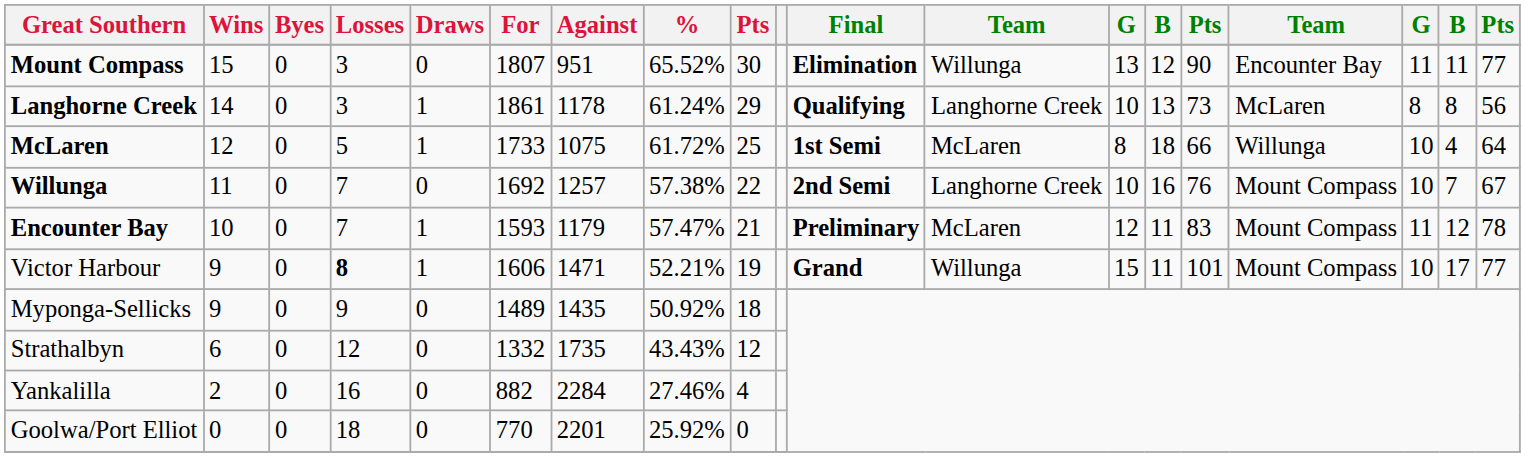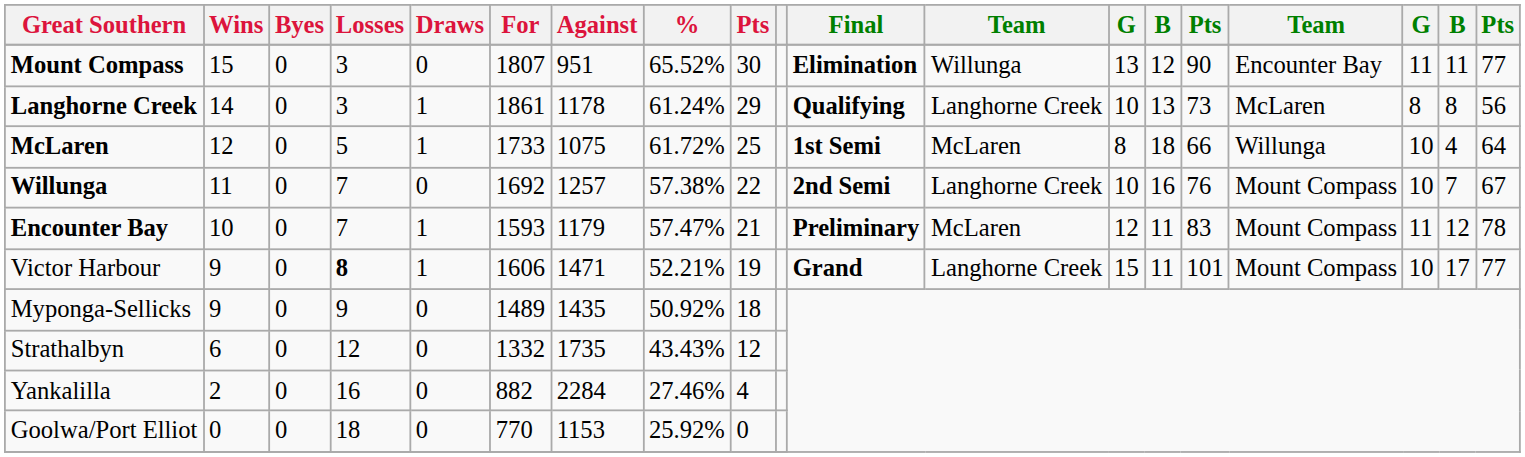 <table style="font-size: 85%; text-align: left;" class="wikitable">
 <tr>
 <th style="color:crimson">Great Southern</th>
 <th style="color:crimson">Wins</th>
 <th style="color:crimson">Byes</th>
 <th style="color:crimson">Losses</th>
 <th style="color:crimson">Draws</th>
 <th style="color:crimson">For</th>
 <th style="color:crimson">Against</th>
 <th style="color:crimson">%</th>
 <th style="color:crimson">Pts</th>
 <th></th>
 <th style="color:green">Final</th>
 <th style="color:green">Team</th>
 <th style="color:green">G</th>
 <th style="color:green">B</th>
 <th style="color:green">Pts</th>
 <th style="color:green">Team</th>
 <th style="color:green">G</th>
 <th style="color:green">B</th>
 <th style="color:green">Pts</th>
 </tr>
 <tr>
 </tr>
 <tr>
 </tr>
 <tr>
 <td><strong>	Mount Compass	</strong></td>
 <td>15</td>
 <td>0</td>
 <td>3</td>
 <td>0</td>
 <td>1807</td>
 <td>951</td>
 <td>65.52%</td>
 <td>30</td>
 <td></td>
 <td><strong>Elimination</strong></td>
 <td>Willunga</td>
 <td>13</td>
 <td>12</td>
 <td>90</td>
 <td>Encounter Bay</td>
 <td>11</td>
 <td>11</td>
 <td>77</td>
 </tr>
 <tr>
 <td><strong>	Langhorne Creek	</strong></td>
 <td>14</td>
 <td>0</td>
 <td>3</td>
 <td>1</td>
 <td>1861</td>
 <td>1178</td>
 <td>61.24%</td>
 <td>29</td>
 <td></td>
 <td><strong>Qualifying</strong></td>
 <td>Langhorne Creek</td>
 <td>10</td>
 <td>13</td>
 <td>73</td>
 <td>McLaren</td>
 <td>8</td>
 <td>8</td>
 <td>56</td>
 </tr>
 <tr>
 <td><strong>	McLaren	</strong></td>
 <td>12</td>
 <td>0</td>
 <td>5</td>
 <td>1</td>
 <td>1733</td>
 <td>1075</td>
 <td>61.72%</td>
 <td>25</td>
 <td></td>
 <td><strong>1st Semi</strong></td>
 <td>McLaren</td>
 <td>8</td>
 <td>18</td>
 <td>66</td>
 <td>Willunga</td>
 <td>10</td>
 <td>4</td>
 <td>64</td>
 </tr>
 <tr>
 <td><strong>	Willunga	</strong></td>
 <td>11</td>
 <td>0</td>
 <td>7</td>
 <td>0</td>
 <td>1692</td>
 <td>1257</td>
 <td>57.38%</td>
 <td>22</td>
 <td></td>
 <td><strong>2nd Semi</strong></td>
 <td>Langhorne Creek</td>
 <td>10</td>
 <td>16</td>
 <td>76</td>
 <td>Mount Compass</td>
 <td>10</td>
 <td>7</td>
 <td>67</td>
 </tr>
 <tr>
 <td><strong>	Encounter Bay	</strong></td>
 <td>10</td>
 <td>0</td>
 <td>7</td>
 <td>1</td>
 <td>1593</td>
 <td>1179</td>
 <td>57.47%</td>
 <td>21</td>
 <td></td>
 <td><strong>Preliminary</strong></td>
 <td>McLaren</td>
 <td>12</td>
 <td>11</td>
 <td>83</td>
 <td>Mount Compass</td>
 <td>11</td>
 <td>12</td>
 <td>78</td>
 </tr>
 <tr>
 <td>Victor Harbour</td>
 <td>9</td>
 <td>0</td>
 <td><strong>8</strong></td>
 <td>1</td>
 <td>1606</td>
 <td>1471</td>
 <td>52.21%</td>
 <td>19</td>
 <td></td>
 <td><strong>Grand</strong></td>
-<td>Willunga</td>
+<td>Langhorne Creek</td>
 <td>15</td>
 <td>11</td>
 <td>101</td>
 <td>Mount Compass</td>
 <td>10</td>
 <td>17</td>
 <td>77</td>
 </tr>
 <tr>
 <td>Myponga-Sellicks</td>
 <td>9</td>
 <td>0</td>
 <td>9</td>
 <td>0</td>
 <td>1489</td>
 <td>1435</td>
 <td>50.92%</td>
 <td>18</td>
 <td></td>
 </tr>
 <tr>
 <td>Strathalbyn</td>
 <td>6</td>
 <td>0</td>
 <td>12</td>
 <td>0</td>
 <td>1332</td>
 <td>1735</td>
 <td>43.43%</td>
 <td>12</td>
 <td></td>
 </tr>
 <tr>
 <td>Yankalilla</td>
 <td>2</td>
 <td>0</td>
 <td>16</td>
 <td>0</td>
 <td>882</td>
 <td>2284</td>
 <td>27.46%</td>
 <td>4</td>
 <td></td>
 </tr>
 <tr>
 <td>Goolwa/Port Elliot</td>
 <td>0</td>
 <td>0</td>
 <td>18</td>
 <td>0</td>
 <td>770</td>
-<td>2201</td>
+<td>1153</td>
 <td>25.92%</td>
 <td>0</td>
 <td></td>
 </tr>
 <tr>
 </tr>
 </table>
